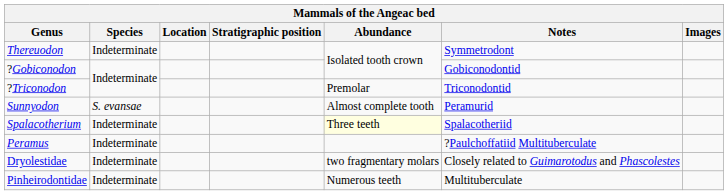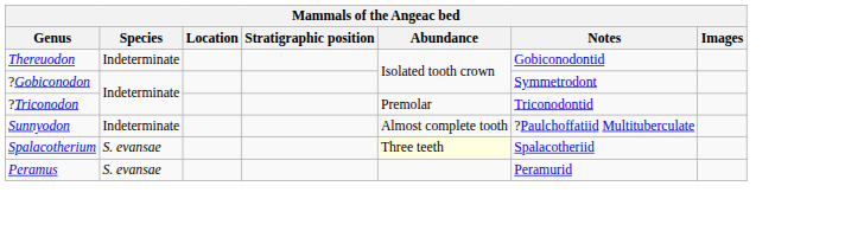 <table class="wikitable sortable">
 <tr>
 <th colspan="7" align="center"><strong>Mammals of the Angeac bed</strong></th>
 </tr>
 <tr>
 <th>Genus</th>
 <th>Species</th>
 <th>Location</th>
 <th>Stratigraphic position</th>
 <th>Abundance</th>
 <th>Notes</th>
 <th>Images</th>
 </tr>
 <tr>
 <td><em><a href='#'>Thereuodon</a></em></td>
 <td>Indeterminate</td>
 <td></td>
 <td></td>
 <td rowspan="2">Isolated tooth crown</td>
-<td><a href='#'>Symmetrodont</a></td>
+<td><a href='#'>Gobiconodontid</a></td>
 <td></td>
 </tr>
 <tr>
 <td>?<em><a href='#'>Gobiconodon</a></em></td>
 <td rowspan="2">Indeterminate</td>
 <td></td>
 <td></td>
-<td><a href='#'>Gobiconodontid</a></td>
+<td><a href='#'>Symmetrodont</a></td>
 <td></td>
 </tr>
 <tr>
 <td>?<em><a href='#'>Triconodon</a></em></td>
 <td></td>
 <td></td>
 <td>Premolar</td>
 <td><a href='#'>Triconodontid</a></td>
 <td></td>
 </tr>
 <tr>
 <td><em><a href='#'>Sunnyodon</a></em></td>
-<td><em>S. evansae</em></td>
+<td>Indeterminate</td>
 <td></td>
 <td></td>
 <td>Almost complete tooth</td>
-<td><a href='#'>Peramurid</a></td>
+<td>?<a href='#'>Paulchoffatiid</a> <a href='#'>Multituberculate</a></td>
 <td></td>
 </tr>
 <tr>
 <td><em><a href='#'>Spalacotherium</a></em></td>
-<td>Indeterminate</td>
+<td><em>S. evansae</em></td>
 <td></td>
 <td></td>
 <td style="background: lightyellow;">Three teeth</td>
 <td><a href='#'>Spalacotheriid</a></td>
 <td></td>
 </tr>
 <tr>
 <td><em><a href='#'>Peramus</a></em></td>
-<td>Indeterminate</td>
+<td><em>S. evansae</em></td>
 <td></td>
 <td></td>
 <td></td>
-<td>?<a href='#'>Paulchoffatiid</a> <a href='#'>Multituberculate</a></td>
-<td></td>
-</tr>
-<tr>
-<td><a href='#'>Dryolestidae</a></td>
-<td>Indeterminate</td>
-<td></td>
-<td></td>
-<td>two fragmentary molars</td>
-<td>Closely related to <em><a href='#'>Guimarotodus</a></em> and <em><a href='#'>Phascolestes</a></em></td>
-<td></td>
-</tr>
-<tr>
-<td><a href='#'>Pinheirodontidae</a></td>
-<td>Indeterminate</td>
-<td></td>
-<td></td>
-<td>Numerous teeth</td>
-<td>Multituberculate</td>
+<td><a href='#'>Peramurid</a></td>
 <td></td>
 </tr>
 </table>
